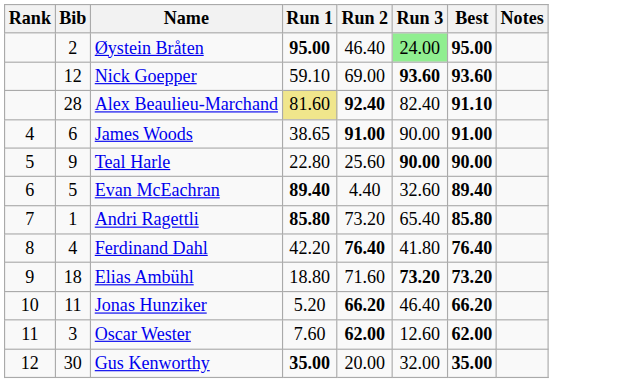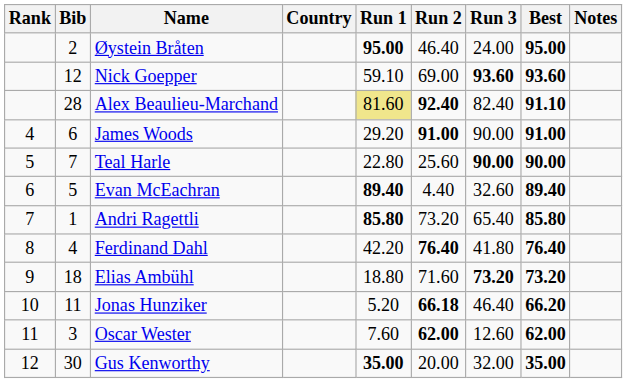 <table class="wikitable sortable" style="text-align:center">
 <tr>
 <th>Rank</th>
 <th>Bib</th>
 <th>Name</th>
+<th>Country</th>
 <th>Run 1</th>
 <th>Run 2</th>
 <th>Run 3</th>
 <th>Best</th>
 <th>Notes</th>
 </tr>
 <tr>
 <td></td>
 <td>2</td>
 <td align="left"><a href='#'>Øystein Bråten</a></td>
+<td align="left"></td>
 <td><strong>95.00</strong></td>
 <td>46.40</td>
-<td style="background: lightgreen;">24.00</td>
+<td>24.00</td>
 <td><strong>95.00</strong></td>
 <td></td>
 </tr>
 <tr>
 <td></td>
 <td>12</td>
 <td align="left"><a href='#'>Nick Goepper</a></td>
+<td align="left"></td>
 <td>59.10</td>
 <td>69.00</td>
 <td><strong>93.60</strong></td>
 <td><strong>93.60</strong></td>
 <td></td>
 </tr>
 <tr>
 <td></td>
 <td>28</td>
 <td align="left"><a href='#'>Alex Beaulieu-Marchand</a></td>
+<td align=left></td>
 <td style="background: khaki;">81.60</td>
 <td><strong>92.40</strong></td>
 <td>82.40</td>
 <td><strong>91.10</strong></td>
 <td></td>
 </tr>
 <tr>
 <td>4</td>
 <td>6</td>
 <td align="left"><a href='#'>James Woods</a></td>
-<td>38.65</td>
+<td align=left></td>
+<td>29.20</td>
 <td><strong>91.00</strong></td>
 <td>90.00</td>
 <td><strong>91.00</strong></td>
 <td></td>
 </tr>
 <tr>
 <td>5</td>
-<td>9</td>
+<td>7</td>
 <td align="left"><a href='#'>Teal Harle</a></td>
+<td align="left"></td>
 <td>22.80</td>
 <td>25.60</td>
 <td><strong>90.00</strong></td>
 <td><strong>90.00</strong></td>
 <td></td>
 </tr>
 <tr>
 <td>6</td>
 <td>5</td>
 <td align="left"><a href='#'>Evan McEachran</a></td>
+<td align=left></td>
 <td><strong>89.40</strong></td>
 <td>4.40</td>
 <td>32.60</td>
 <td><strong>89.40</strong></td>
 <td></td>
 </tr>
 <tr>
 <td>7</td>
 <td>1</td>
 <td align="left"><a href='#'>Andri Ragettli</a></td>
+<td align="left"></td>
 <td><strong>85.80</strong></td>
 <td>73.20</td>
 <td>65.40</td>
 <td><strong>85.80</strong></td>
 <td></td>
 </tr>
 <tr>
 <td>8</td>
 <td>4</td>
 <td align="left"><a href='#'>Ferdinand Dahl</a></td>
+<td align="left"></td>
 <td>42.20</td>
 <td><strong>76.40</strong></td>
 <td>41.80</td>
 <td><strong>76.40</strong></td>
 <td></td>
 </tr>
 <tr>
 <td>9</td>
 <td>18</td>
 <td align="left"><a href='#'>Elias Ambühl</a></td>
+<td align=left></td>
 <td>18.80</td>
 <td>71.60</td>
 <td><strong>73.20</strong></td>
 <td><strong>73.20</strong></td>
 <td></td>
 </tr>
 <tr>
 <td>10</td>
 <td>11</td>
 <td align="left"><a href='#'>Jonas Hunziker</a></td>
+<td align="left"></td>
 <td>5.20</td>
-<td><strong>66.20</strong></td>
+<td><strong>66.18</strong></td>
 <td>46.40</td>
 <td><strong>66.20</strong></td>
 <td></td>
 </tr>
 <tr>
 <td>11</td>
 <td>3</td>
 <td align="left"><a href='#'>Oscar Wester</a></td>
+<td align=left></td>
 <td>7.60</td>
 <td><strong>62.00</strong></td>
 <td>12.60</td>
 <td><strong>62.00</strong></td>
 <td></td>
 </tr>
 <tr>
 <td>12</td>
 <td>30</td>
 <td align="left"><a href='#'>Gus Kenworthy</a></td>
+<td align=left></td>
 <td><strong>35.00</strong></td>
 <td>20.00</td>
 <td>32.00</td>
 <td><strong>35.00</strong></td>
 <td></td>
 </tr>
 </table>
